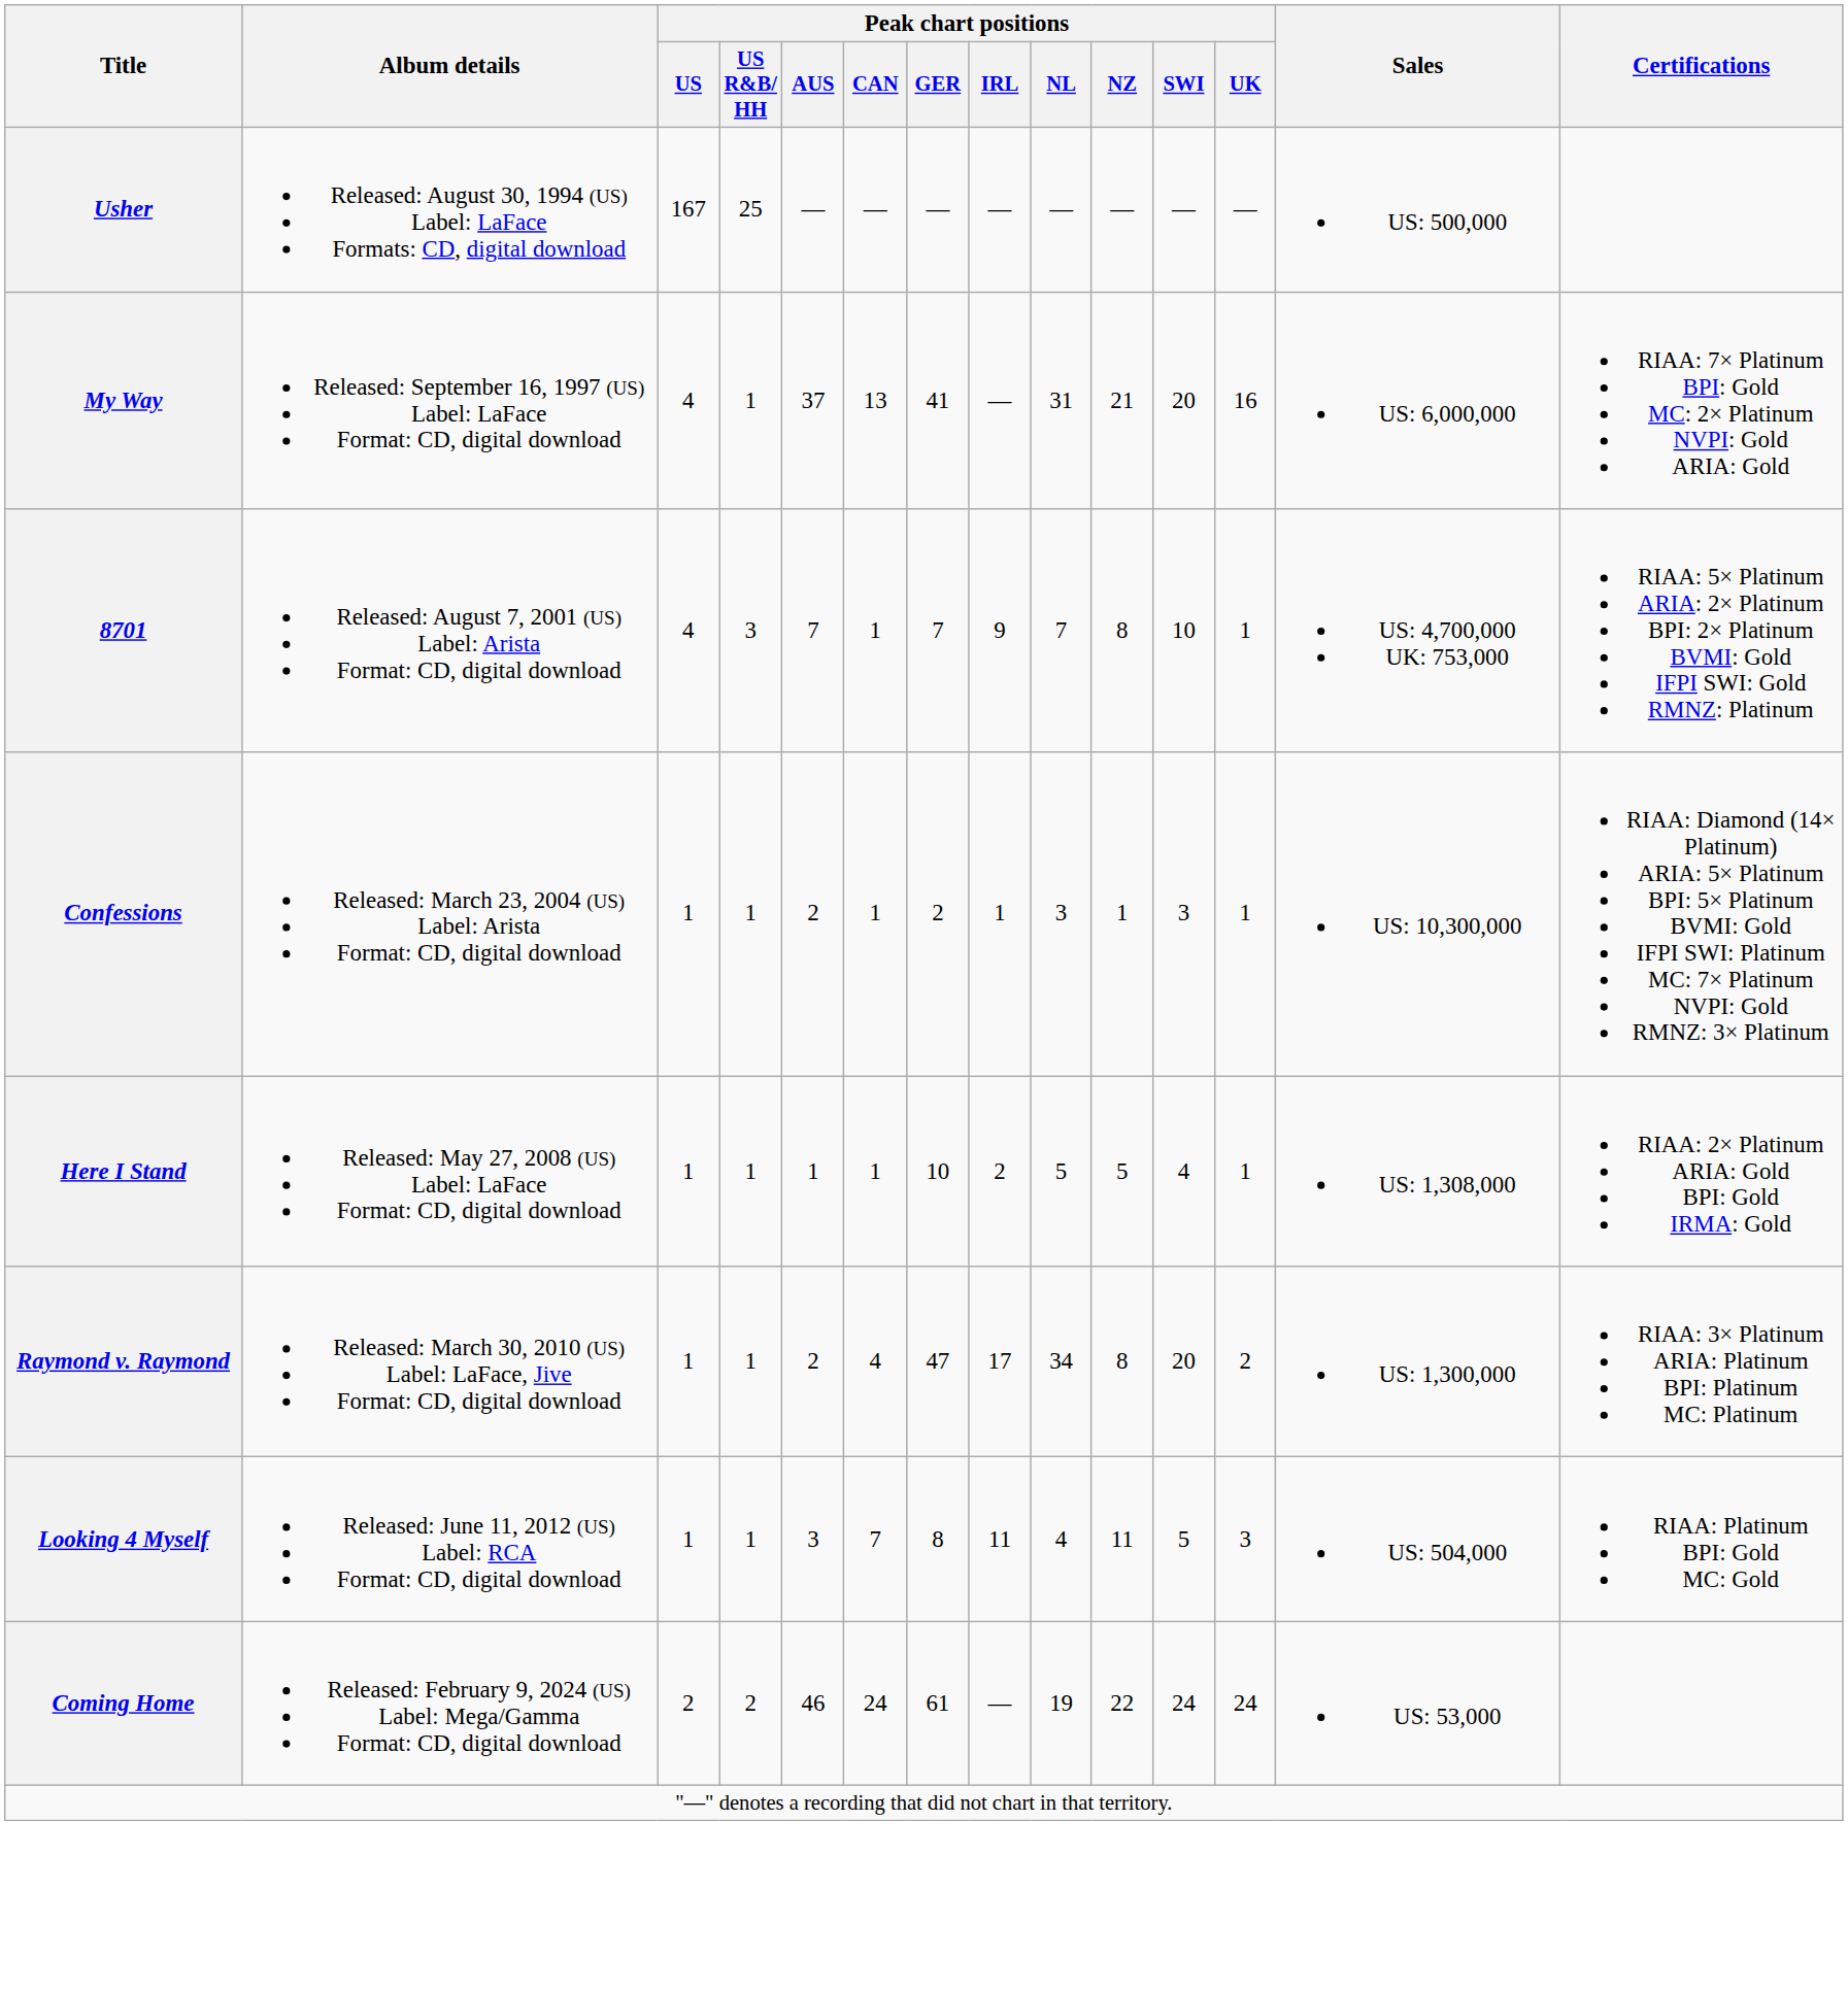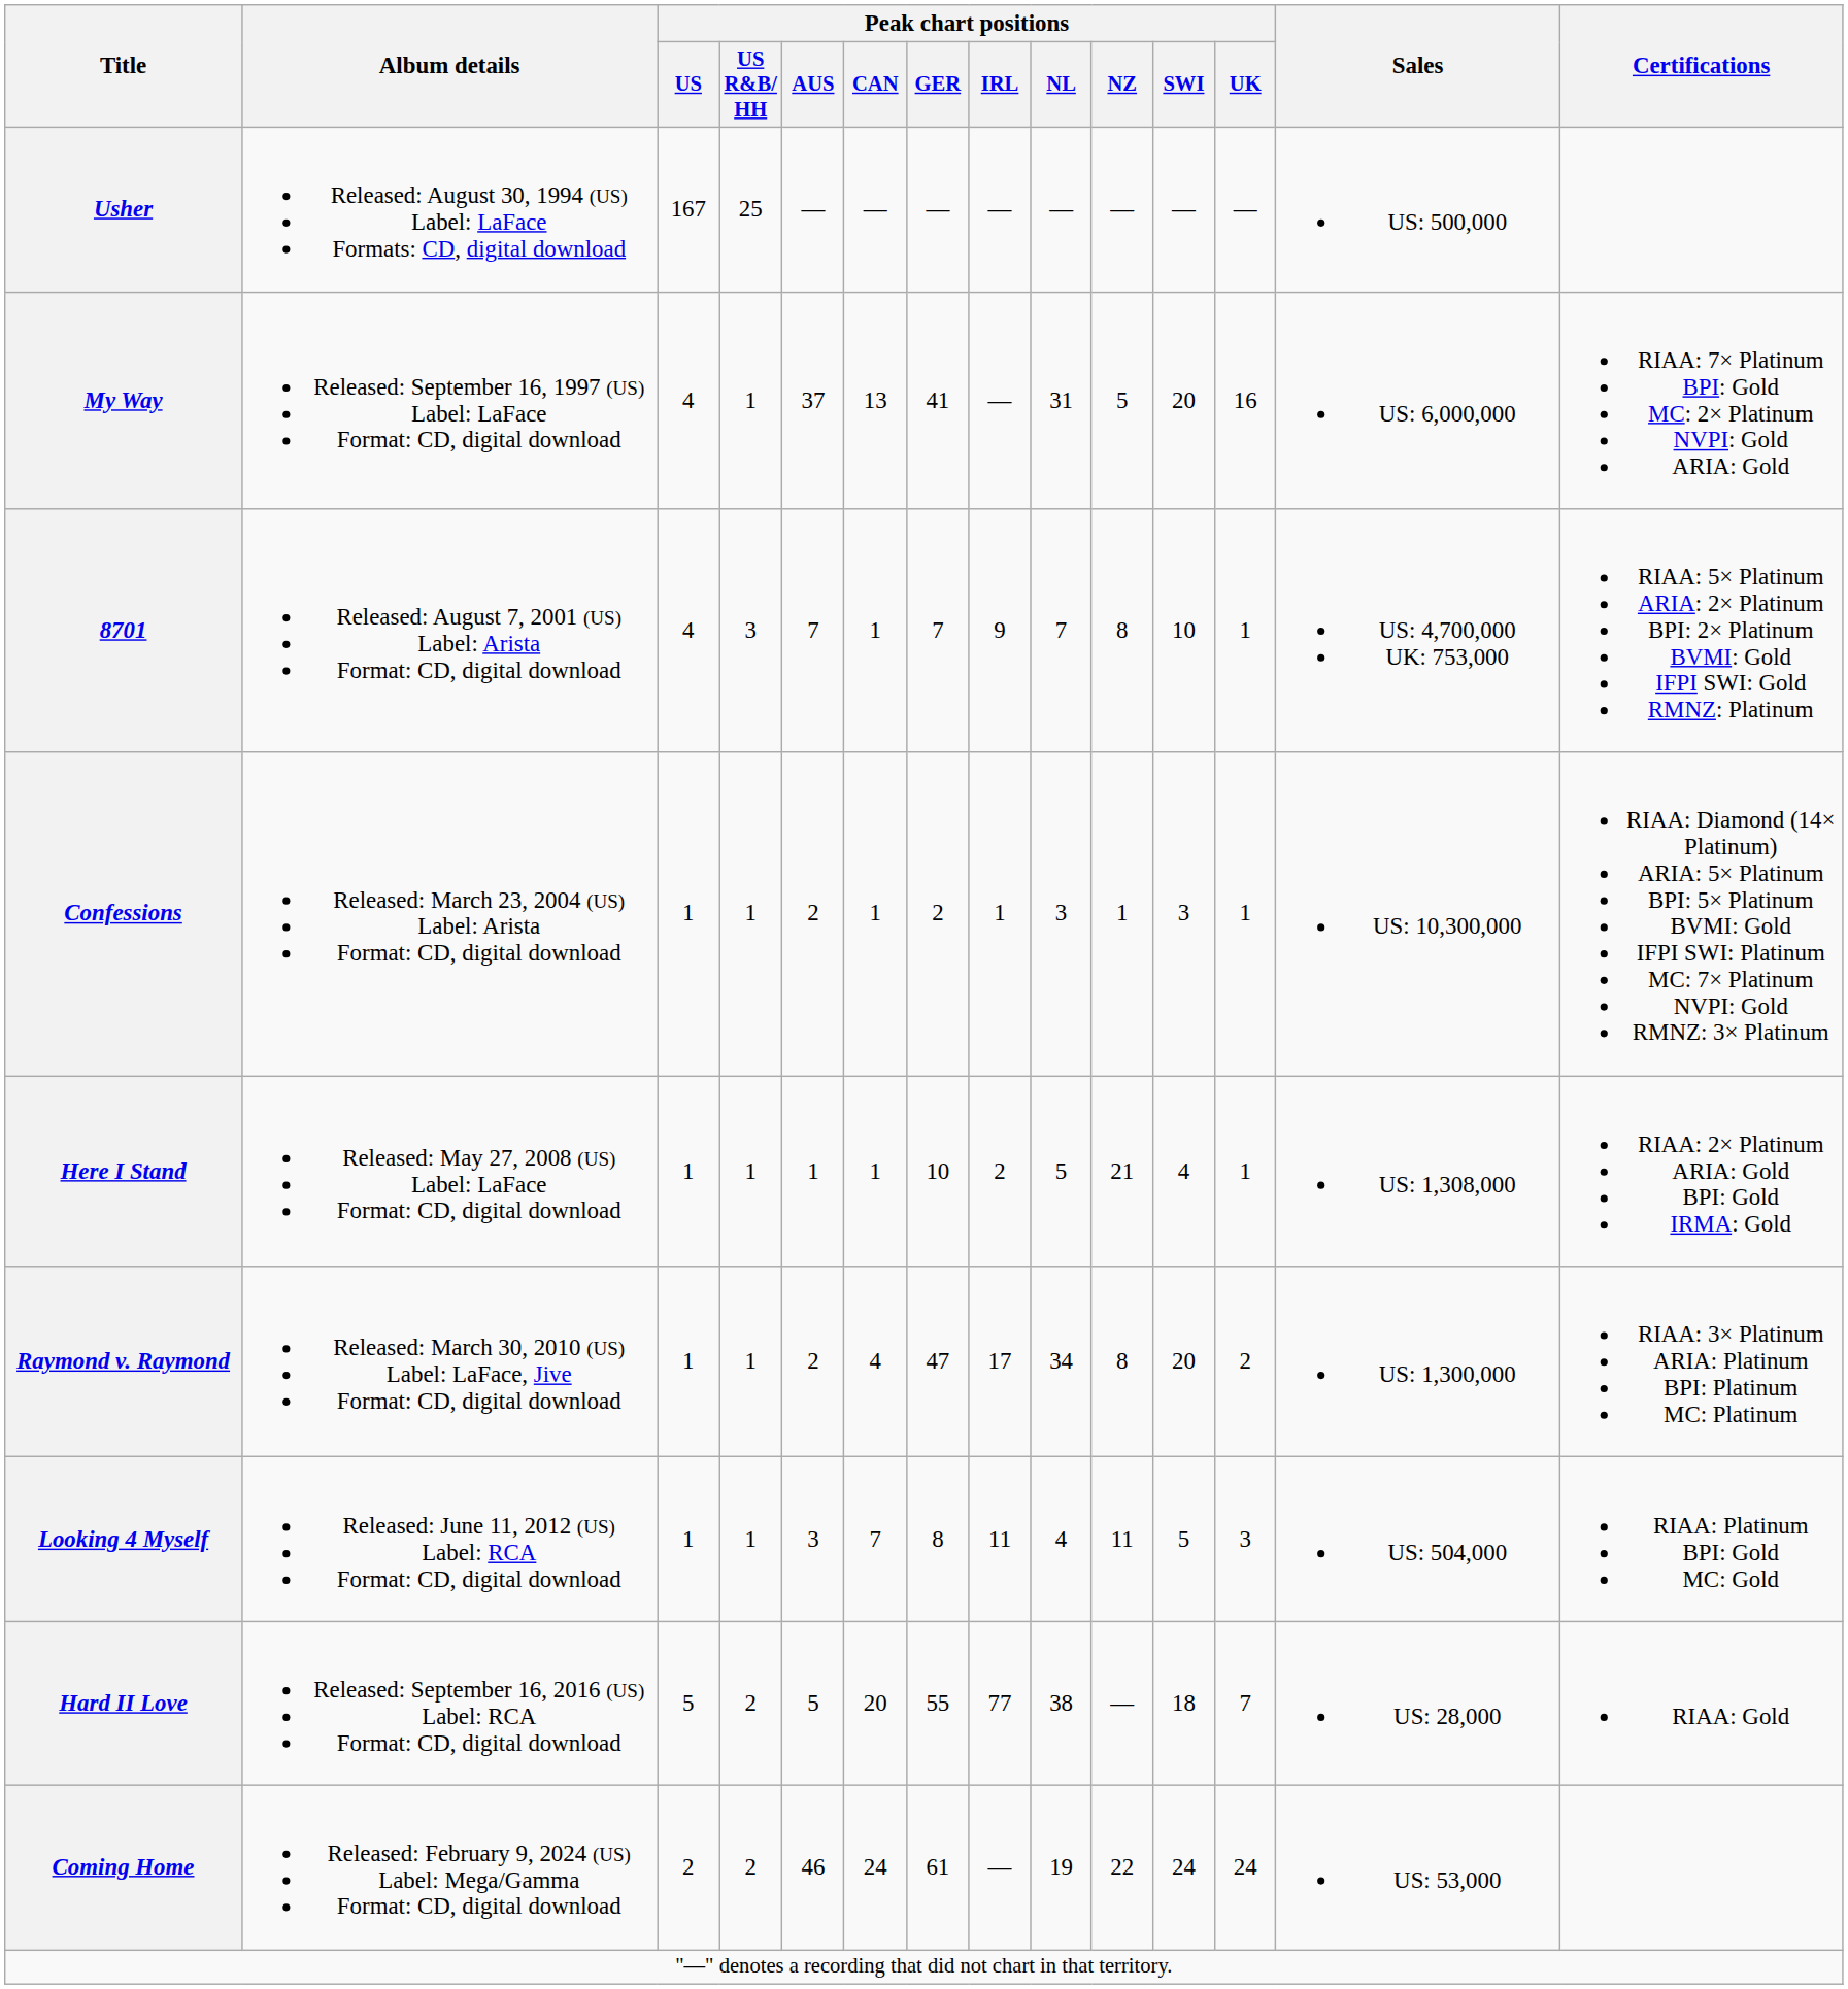 <table class="wikitable plainrowheaders" style="text-align:center;">
 <tr>
 <th scope="col" rowspan="2" style="width:10em;">Title</th>
 <th scope="col" rowspan="2" style="width:18em;">Album details</th>
 <th scope="col" colspan="10">Peak chart positions</th>
 <th scope="col" rowspan="2" style="width:12em;">Sales</th>
 <th scope="col" rowspan="2" style="width:12em;"><a href='#'>Certifications</a></th>
 </tr>
 <tr>
 <th scope="col" style="width:2.5em;font-size:90%;"><a href='#'>US</a><br></th>
 <th scope="col" style="width:2.5em;font-size:90%;"><a href='#'>US<br>R&B/<br>HH</a><br></th>
 <th scope="col" style="width:2.5em;font-size:90%;"><a href='#'>AUS</a><br></th>
 <th scope="col" style="width:2.5em;font-size:90%;"><a href='#'>CAN</a><br></th>
 <th scope="col" style="width:2.5em;font-size:90%;"><a href='#'>GER</a><br></th>
 <th scope="col" style="width:2.5em;font-size:90%;"><a href='#'>IRL</a><br></th>
 <th scope="col" style="width:2.5em;font-size:90%;"><a href='#'>NL</a><br></th>
 <th scope="col" style="width:2.5em;font-size:90%;"><a href='#'>NZ</a><br></th>
 <th scope="col" style="width:2.5em;font-size:90%;"><a href='#'>SWI</a><br></th>
 <th scope="col" style="width:2.5em;font-size:90%;"><a href='#'>UK</a><br></th>
 </tr>
 <tr>
 <th scope="row"><em><a href='#'>Usher</a></em></th>
 <td><br><ul><li>Released: August 30, 1994 <small>(US)</small></li><li>Label: <a href='#'>LaFace</a></li><li>Formats: <a href='#'>CD</a>, <a href='#'>digital download</a></li></ul></td>
 <td>167</td>
 <td>25</td>
 <td>—</td>
 <td>—</td>
 <td>—</td>
 <td>—</td>
 <td>—</td>
 <td>—</td>
 <td>—</td>
 <td>—</td>
 <td><br><ul><li>US: 500,000</li></ul></td>
 <td></td>
 </tr>
 <tr>
 <th scope="row"><em><a href='#'>My Way</a></em></th>
 <td><br><ul><li>Released: September 16, 1997 <small>(US)</small></li><li>Label: LaFace</li><li>Format: CD, digital download</li></ul></td>
 <td>4</td>
 <td>1</td>
 <td>37</td>
 <td>13</td>
 <td>41</td>
 <td>—</td>
 <td>31</td>
-<td>21</td>
+<td>5</td>
 <td>20</td>
 <td>16</td>
 <td><br><ul><li>US: 6,000,000</li></ul></td>
 <td><br><ul><li>RIAA: 7× Platinum</li><li><a href='#'>BPI</a>: Gold</li><li><a href='#'>MC</a>: 2× Platinum</li><li><a href='#'>NVPI</a>: Gold</li><li>ARIA: Gold</li></ul></td>
 </tr>
 <tr>
 <th scope="row"><em><a href='#'>8701</a></em></th>
 <td><br><ul><li>Released: August 7, 2001 <small>(US)</small></li><li>Label: <a href='#'>Arista</a></li><li>Format: CD, digital download</li></ul></td>
 <td>4</td>
 <td>3</td>
 <td>7</td>
 <td>1</td>
 <td>7</td>
 <td>9</td>
 <td>7</td>
 <td>8</td>
 <td>10</td>
 <td>1</td>
 <td><br><ul><li>US: 4,700,000</li><li>UK: 753,000</li></ul></td>
 <td><br><ul><li>RIAA: 5× Platinum</li><li><a href='#'>ARIA</a>: 2× Platinum</li><li>BPI: 2× Platinum</li><li><a href='#'>BVMI</a>: Gold</li><li><a href='#'>IFPI</a> SWI: Gold</li><li><a href='#'>RMNZ</a>: Platinum</li></ul></td>
 </tr>
 <tr>
 <th scope="row"><em><a href='#'>Confessions</a></em></th>
 <td><br><ul><li>Released: March 23, 2004 <small>(US)</small></li><li>Label: Arista</li><li>Format: CD, digital download</li></ul></td>
 <td>1</td>
 <td>1</td>
 <td>2</td>
 <td>1</td>
 <td>2</td>
 <td>1</td>
 <td>3</td>
 <td>1</td>
 <td>3</td>
 <td>1</td>
 <td><br><ul><li>US: 10,300,000</li></ul></td>
 <td><br><ul><li>RIAA: Diamond (14× Platinum)</li><li>ARIA: 5× Platinum</li><li>BPI: 5× Platinum</li><li>BVMI: Gold</li><li>IFPI SWI: Platinum</li><li>MC: 7× Platinum</li><li>NVPI: Gold</li><li>RMNZ: 3× Platinum</li></ul></td>
 </tr>
 <tr>
 <th scope="row"><em><a href='#'>Here I Stand</a></em></th>
 <td><br><ul><li>Released: May 27, 2008 <small>(US)</small></li><li>Label: LaFace</li><li>Format: CD, digital download</li></ul></td>
 <td>1</td>
 <td>1</td>
 <td>1</td>
 <td>1</td>
 <td>10</td>
 <td>2</td>
 <td>5</td>
-<td>5</td>
+<td>21</td>
 <td>4</td>
 <td>1</td>
 <td><br><ul><li>US: 1,308,000</li></ul></td>
 <td><br><ul><li>RIAA: 2× Platinum</li><li>ARIA: Gold</li><li>BPI: Gold</li><li><a href='#'>IRMA</a>: Gold</li></ul></td>
 </tr>
 <tr>
 <th scope="row"><em><a href='#'>Raymond v. Raymond</a></em></th>
 <td><br><ul><li>Released: March 30, 2010 <small>(US)</small></li><li>Label: LaFace, <a href='#'>Jive</a></li><li>Format: CD, digital download</li></ul></td>
 <td>1</td>
 <td>1</td>
 <td>2</td>
 <td>4</td>
 <td>47</td>
 <td>17</td>
 <td>34</td>
 <td>8</td>
 <td>20</td>
 <td>2</td>
 <td><br><ul><li>US: 1,300,000</li></ul></td>
 <td><br><ul><li>RIAA: 3× Platinum</li><li>ARIA: Platinum</li><li>BPI: Platinum</li><li>MC: Platinum</li></ul></td>
 </tr>
 <tr>
 <th scope="row"><em><a href='#'>Looking 4 Myself</a></em></th>
 <td><br><ul><li>Released: June 11, 2012 <small>(US)</small></li><li>Label: <a href='#'>RCA</a></li><li>Format: CD, digital download</li></ul></td>
 <td>1</td>
 <td>1</td>
 <td>3</td>
 <td>7</td>
 <td>8</td>
 <td>11</td>
 <td>4</td>
 <td>11</td>
 <td>5</td>
 <td>3</td>
 <td><br><ul><li>US: 504,000</li></ul></td>
 <td><br><ul><li>RIAA: Platinum</li><li>BPI: Gold</li><li>MC: Gold</li></ul></td>
 </tr>
 <tr>
+<th scope="row"><em><a href='#'>Hard II Love</a></em></th>
+<td><br><ul><li>Released: September 16, 2016 <small>(US)</small></li><li>Label: RCA</li><li>Format: CD, digital download</li></ul></td>
+<td>5</td>
+<td>2</td>
+<td>5</td>
+<td>20</td>
+<td>55</td>
+<td>77</td>
+<td>38</td>
+<td>—</td>
+<td>18</td>
+<td>7</td>
+<td><br><ul><li>US: 28,000</li></ul></td>
+<td><br><ul><li>RIAA: Gold</li></ul></td>
+</tr>
+<tr>
 <th scope="row"><em><a href='#'>Coming Home</a></em></th>
 <td><br><ul><li>Released: February 9, 2024 <small>(US)</small></li><li>Label: Mega/Gamma</li><li>Format: CD, digital download</li></ul></td>
 <td>2</td>
 <td>2</td>
 <td>46<br></td>
 <td>24</td>
 <td>61</td>
 <td>—</td>
 <td>19</td>
 <td>22<br></td>
 <td>24</td>
 <td>24</td>
 <td><br><ul><li>US: 53,000</li></ul></td>
 <td></td>
 </tr>
 <tr>
 <td colspan="14" style="font-size:90%">"—" denotes a recording that did not chart in that territory.</td>
 </tr>
 </table>
